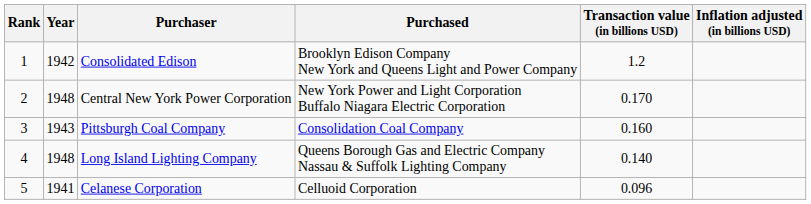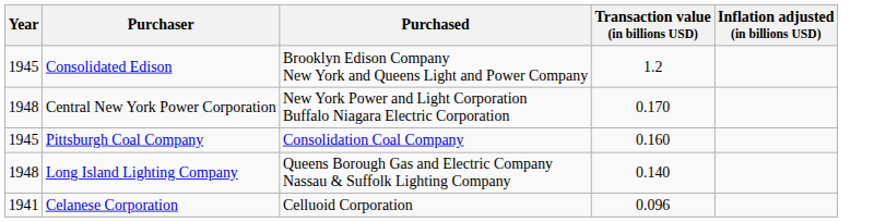 <table class="wikitable sortable">
 <tr style="background:#eee;">
-<th>Rank</th>
 <th>Year</th>
 <th>Purchaser</th>
 <th>Purchased</th>
 <th>Transaction value<br><small>(in billions USD)</small></th>
 <th> Inflation adjusted<br><small>(in billions USD)</small></th>
 </tr>
 <tr>
-<td style="text-align:center;">1</td>
-<td>1942</td>
+<td>1945</td>
 <td> <a href='#'>Consolidated Edison</a></td>
 <td> Brooklyn Edison Company<br> New York and Queens Light and Power Company</td>
 <td style="text-align:center;">1.2</td>
 <td style="text-align:center;"></td>
 </tr>
 <tr>
-<td style="text-align:center;">2</td>
 <td>1948</td>
 <td> Central New York Power Corporation</td>
 <td> New York Power and Light Corporation<br> Buffalo Niagara Electric Corporation</td>
 <td style="text-align:center;">0.170</td>
 <td style="text-align:center;"></td>
 </tr>
 <tr>
-<td style="text-align:center;">3</td>
-<td>1943</td>
+<td>1945</td>
 <td> <a href='#'>Pittsburgh Coal Company</a></td>
 <td> <a href='#'>Consolidation Coal Company</a></td>
 <td style="text-align:center;">0.160</td>
 <td style="text-align:center;"></td>
 </tr>
 <tr>
-<td style="text-align:center;">4</td>
 <td>1948</td>
 <td> <a href='#'>Long Island Lighting Company</a></td>
 <td> Queens Borough Gas and Electric Company<br> Nassau & Suffolk Lighting Company</td>
 <td style="text-align:center;">0.140</td>
 <td style="text-align:center;"></td>
 </tr>
 <tr>
-<td style="text-align:center;">5</td>
 <td>1941</td>
 <td> <a href='#'>Celanese Corporation</a></td>
 <td> Celluoid Corporation</td>
 <td style="text-align:center;">0.096</td>
 <td style="text-align:center;"></td>
 </tr>
 </table>
